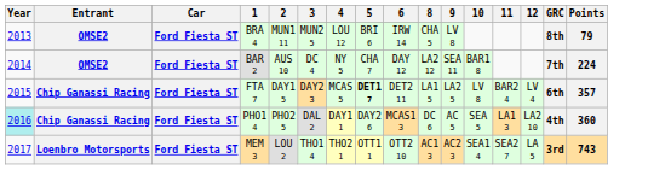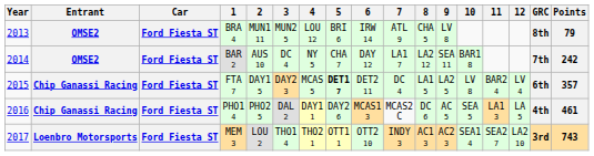 <table class="wikitable" border="1" style="text-align:center; font-size:90%;">
 <tr>
 <th>Year</th>
 <th>Entrant</th>
 <th>Car</th>
 <th>1</th>
 <th>2</th>
 <th>3</th>
 <th>4</th>
 <th>5</th>
 <th>6</th>
+<th>7</th>
 <th>8</th>
 <th>9</th>
 <th>10</th>
 <th>11</th>
 <th>12</th>
 <th>GRC</th>
 <th>Points</th>
 </tr>
 <tr>
 <td><a href='#'>2013</a></td>
 <th><a href='#'>OMSE2</a></th>
 <th><a href='#'>Ford Fiesta ST</a></th>
 <td style="background:#DFFFDF;">BRA<br><small>4</small></td>
 <td style="background:#DFFFDF;">MUN1<br><small>11</small></td>
 <td style="background:#DFFFDF;">MUN2<br><small>5</small></td>
 <td style="background:#DFFFDF;">LOU<br><small>12</small></td>
 <td style="background:#DFFFDF;">BRI<br><small>6</small></td>
 <td style="background:#DFFFDF;">IRW<br><small>14</small></td>
+<td style="background:#DFFFDF;">ATL<br><small>9</small></td>
 <td style="background:#DFFFDF;">CHA<br><small>5</small></td>
 <td style="background:#DFFFDF;">LV<br><small>8</small></td>
 <td></td>
 <td></td>
 <td></td>
 <th>8th</th>
 <th>79</th>
 </tr>
 <tr>
 <td><a href='#'>2014</a></td>
 <th><a href='#'>OMSE2</a></th>
 <th><a href='#'>Ford Fiesta ST</a></th>
 <td style="background:#DFDFDF;">BAR<br><small>2</small></td>
 <td style="background:#DFFFDF;">AUS<br><small>10</small></td>
 <td style="background:#DFFFDF;">DC<br><small>4</small></td>
 <td style="background:#DFFFDF;">NY<br><small>5</small></td>
 <td style="background:#DFFFDF;">CHA<br><small>7</small></td>
 <td style="background:#DFFFDF;">DAY<br><small>12</small></td>
+<td style="background:#DFFFDF;">LA1<br><small>7</small></td>
 <td style="background:#DFFFDF;">LA2<br><small>12</small></td>
 <td style="background:#DFFFDF;">SEA<br><small>11</small></td>
 <td style="background:#DFFFDF;">BAR1<br><small>8</small></td>
 <td></td>
 <td></td>
 <th>7th</th>
-<th>224</th>
+<th>242</th>
 </tr>
 <tr>
 <td><a href='#'>2015</a></td>
 <th><a href='#'>Chip Ganassi Racing</a></th>
 <th><a href='#'>Ford Fiesta ST</a></th>
 <td style="background:#DFFFDF;">FTA<br><small>7</small></td>
 <td style="background:#DFFFDF;">DAY1<br><small>5</small></td>
 <td style="background:#FFDF9F;">DAY2<br><small>3</small></td>
 <td style="background:#DFFFDF;">MCAS<br><small>5</small></td>
 <td style="background:#DFFFDF;"><strong>DET1<br><small>7</small></strong></td>
 <td style="background:#DFFFDF;">DET2<br><small>11</small></td>
+<td style="background:#DFFFDF;">DC<br><small>4</small></td>
 <td style="background:#DFFFDF;">LA1<br><small>5</small></td>
 <td style="background:#DFFFDF;">LA2<br><small>5</small></td>
 <td style="background:#DFFFDF;">LV<br><small>8</small></td>
 <td style="background:#DFFFDF;">BAR2<br><small>4</small></td>
 <td style="background:#DFFFDF;">LV<br><small>4</small></td>
 <th>6th</th>
 <th>357</th>
 </tr>
 <tr>
-<td style="background: paleturquoise;"><a href='#'>2016</a></td>
+<td><a href='#'>2016</a></td>
 <th><a href='#'>Chip Ganassi Racing</a></th>
 <th><a href='#'>Ford Fiesta ST</a></th>
 <td style="background:#DFFFDF;">PHO1<br><small>4</small></td>
 <td style="background:#DFFFDF;">PHO2<br><small>5</small></td>
 <td style="background:#DFDFDF;">DAL<br><small>2</small></td>
 <td style="background:#FFFFBF;">DAY1<br><small>1</small></td>
 <td style="background:#DFFFDF;">DAY2<br><small>6</small></td>
 <td style="background:#FFDF9F;">MCAS1<br><small>3</small></td>
+<td>MCAS2<br>C<br></td>
 <td style="background:#DFFFDF;">DC<br><small>6</small></td>
 <td style="background:#DFFFDF;">AC<br><small>5</small></td>
 <td style="background:#DFFFDF;">SEA<br><small>5</small></td>
 <td style="background:#FFDF9F;">LA1<br><small>3</small></td>
-<td style="background:#DFFFDF;">LA2<br><small>10</small></td>
+<td style="background:#DFFFDF;">LA<br><small>5</small></td>
 <th>4th</th>
-<th>360</th>
+<th>461</th>
 </tr>
 <tr>
 <td><a href='#'>2017</a></td>
 <th><a href='#'>Loenbro Motorsports</a></th>
 <th><a href='#'>Ford Fiesta ST</a></th>
 <td style="background:#FFDF9F;">MEM<br><small>3</small></td>
 <td style="background:#DFDFDF;">LOU<br><small>2</small></td>
 <td style="background:#DFFFDF;">THO1<br><small>4</small></td>
 <td style="background:#FFFFBF;">THO2<br><small>1</small></td>
 <td style="background:#FFFFBF;">OTT1<br><small>1</small></td>
 <td style="background:#DFFFDF;">OTT2<br><small>10</small></td>
+<td style="background:#FFDF9F;">INDY<br><small>3</small></td>
 <td style="background:#FFDF9F;">AC1<br><small>3</small></td>
 <td style="background:#FFDF9F;">AC2<br><small>3</small></td>
 <td style="background:#DFFFDF;">SEA1<br><small>4</small></td>
 <td style="background:#DFFFDF;">SEA2<br><small>7</small></td>
-<td style="background:#DFFFDF;">LA<br><small>5</small></td>
+<td style="background:#DFFFDF;">LA2<br><small>10</small></td>
 <th style="background:#FFDF9F;">3rd</th>
 <th style="background:#FFDF9F;">743</th>
 </tr>
 </table>
